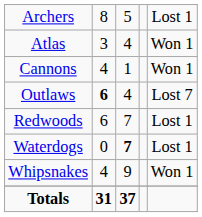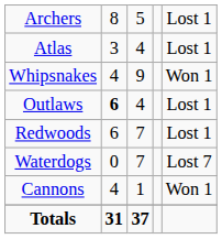 <table class="wikitable" style="text-align:center;">
 <tr style="text-align:center;">
 <td><a href='#'>Archers</a></td>
 <td>8</td>
 <td>5</td>
 <td></td>
 <td>Lost 1</td>
 </tr>
 <tr style="text-align:center;">
 <td><a href='#'>Atlas</a></td>
 <td>3</td>
 <td>4</td>
 <td></td>
-<td>Won 1</td>
+<td>Lost 1</td>
 </tr>
 <tr style="text-align:center;">
-<td><a href='#'>Cannons</a></td>
+<td><a href='#'>Whipsnakes</a></td>
 <td>4</td>
-<td>1</td>
+<td>9</td>
 <td></td>
 <td>Won 1</td>
 </tr>
 <tr style="text-align:center;">
 <td><a href='#'>Outlaws</a></td>
 <td><strong>6</strong></td>
 <td>4</td>
 <td></td>
-<td>Lost 7</td>
+<td>Lost 1</td>
 </tr>
 <tr style="text-align:center;">
 <td><a href='#'>Redwoods</a></td>
 <td>6</td>
 <td>7</td>
 <td></td>
 <td>Lost 1</td>
 </tr>
 <tr style="text-align:center;">
 <td><a href='#'>Waterdogs</a></td>
 <td>0</td>
-<td><strong>7</strong></td>
+<td>7</td>
 <td></td>
-<td>Lost 1</td>
+<td>Lost 7</td>
 </tr>
 <tr style="text-align:center;">
-<td><a href='#'>Whipsnakes</a></td>
+<td><a href='#'>Cannons</a></td>
 <td>4</td>
-<td>9</td>
+<td>1</td>
 <td></td>
 <td>Won 1</td>
 </tr>
 <tr style="text-align:center;">
 </tr>
 <tr class="unsortable" style="text-align:center; background:#; color:black">
 <td><strong>Totals</strong></td>
 <td><strong>31</strong></td>
 <td><strong>37</strong></td>
 <td><strong></strong></td>
 <td></td>
 </tr>
 </table>
